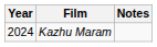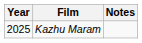 <table class="wikitable sortable">
 <tr>
 <th>Year</th>
 <th>Film</th>
 <th>Notes</th>
 </tr>
 <tr>
-<td>2024</td>
+<td>2025</td>
 <td><em>Kazhu Maram</em></td>
 <td></td>
 </tr>
 </table>
